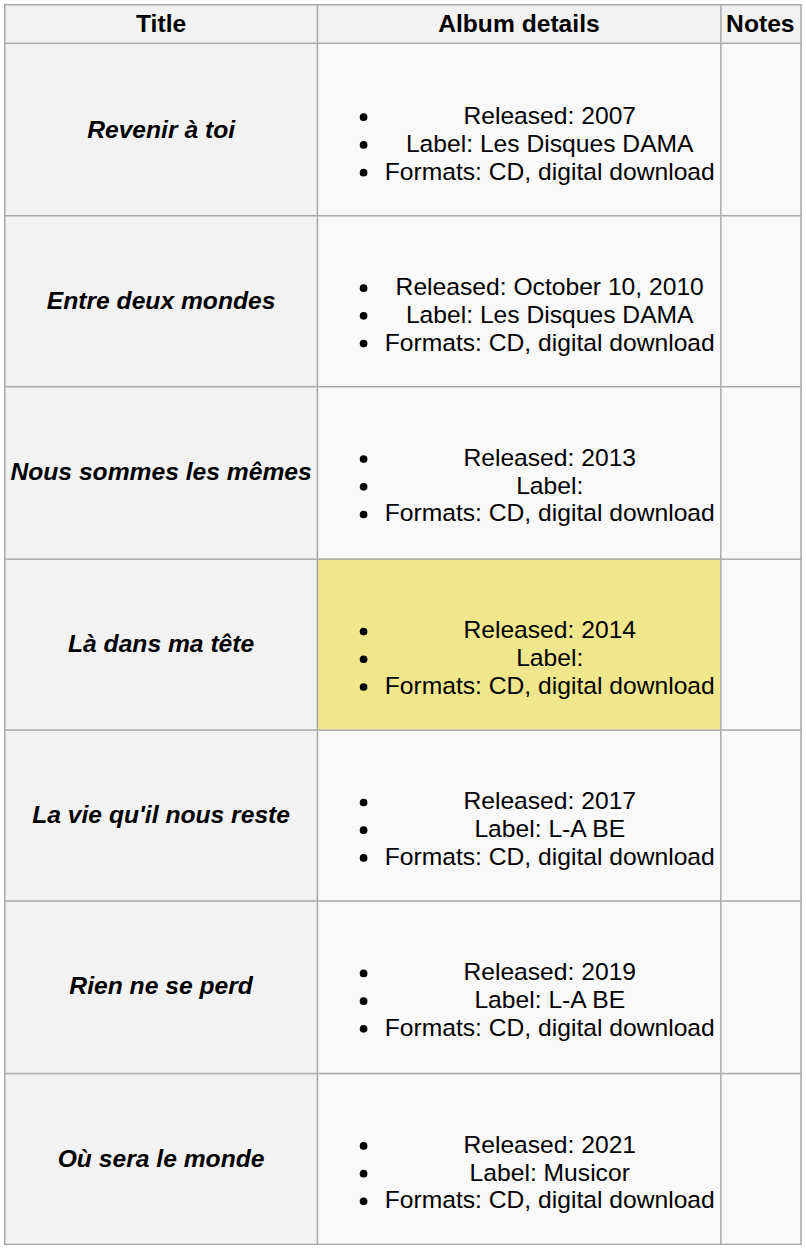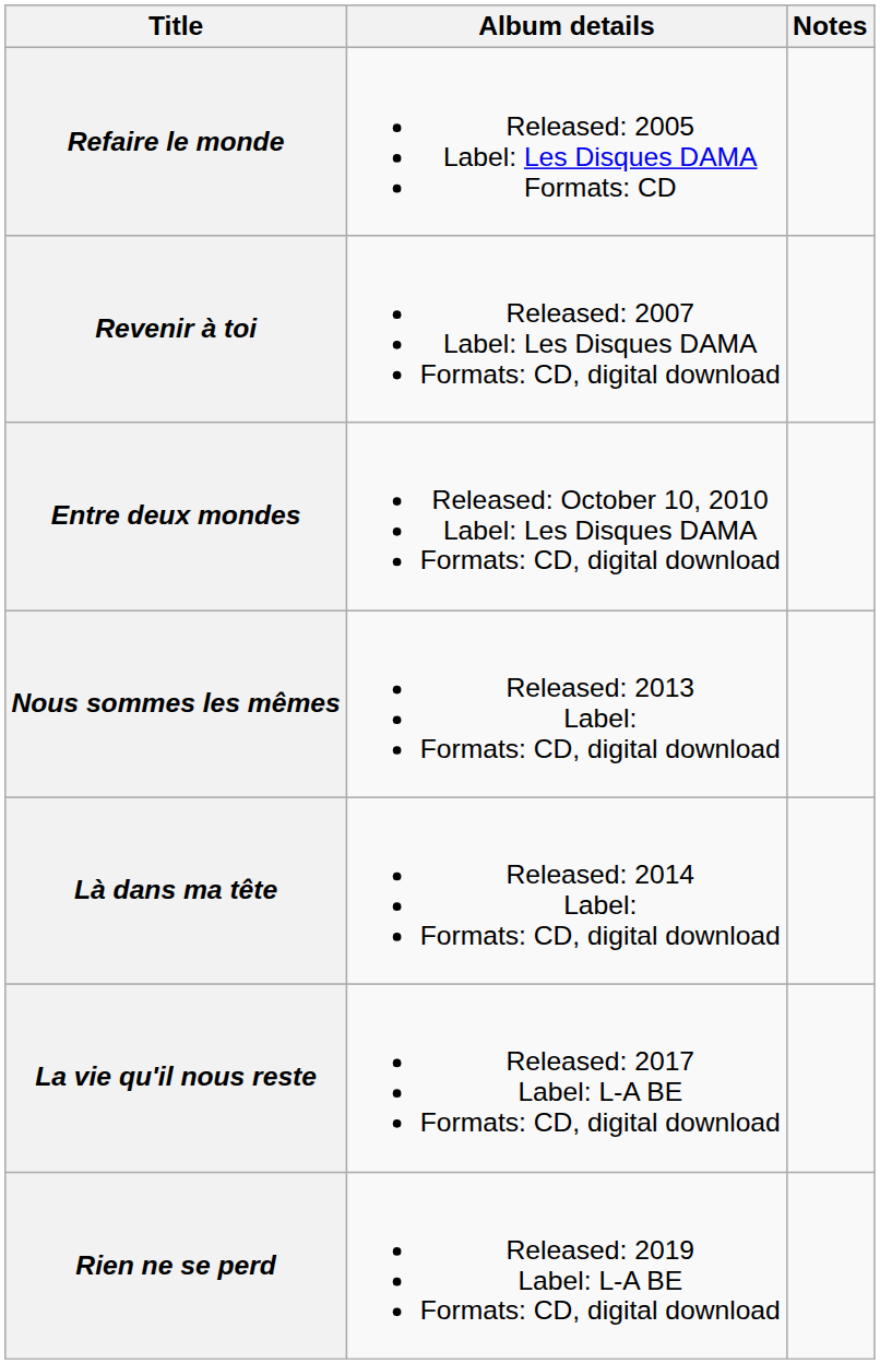 <table class="wikitable plainrowheaders" style="text-align:center;">
 <tr>
 <th scope="col">Title</th>
 <th scope="col">Album details</th>
 <th scope="col">Notes</th>
+</tr>
+<tr>
+<th scope="row"><em>Refaire le monde</em></th>
+<td><br><ul><li>Released: 2005</li><li>Label: <a href='#'>Les Disques DAMA</a></li><li>Formats: CD</li></ul></td>
+<td></td>
 </tr>
 <tr>
 <th scope="row"><em>Revenir à toi</em></th>
 <td><br><ul><li>Released: 2007</li><li>Label: Les Disques DAMA</li><li>Formats: CD, digital download</li></ul></td>
 <td></td>
 </tr>
 <tr>
 <th scope="row"><em>Entre deux mondes</em></th>
 <td><br><ul><li>Released: October 10, 2010</li><li>Label: Les Disques DAMA</li><li>Formats: CD, digital download</li></ul></td>
 <td><br></td>
 </tr>
 <tr>
 <th scope="row"><em>Nous sommes les mêmes</em></th>
 <td><br><ul><li>Released: 2013</li><li>Label:</li><li>Formats: CD, digital download</li></ul></td>
 <td></td>
 </tr>
 <tr>
 <th scope="row"><em>Là dans ma tête</em></th>
-<td style="background: khaki;"><br><ul><li>Released: 2014</li><li>Label:</li><li>Formats: CD, digital download</li></ul></td>
+<td><br><ul><li>Released: 2014</li><li>Label:</li><li>Formats: CD, digital download</li></ul></td>
 <td></td>
 </tr>
 <tr>
 <th scope="row"><em>La vie qu'il nous reste</em></th>
 <td><br><ul><li>Released: 2017</li><li>Label: L-A BE</li><li>Formats: CD, digital download</li></ul></td>
 <td></td>
 </tr>
 <tr>
 <th scope="row"><em>Rien ne se perd</em></th>
 <td><br><ul><li>Released: 2019</li><li>Label: L-A BE</li><li>Formats: CD, digital download</li></ul></td>
 <td></td>
 </tr>
-<tr>
-<th scope="row"><em>Où sera le monde</em></th>
-<td><br><ul><li>Released: 2021</li><li>Label: Musicor</li><li>Formats: CD, digital download</li></ul></td>
-<td></td>
-</tr>
 </table>
